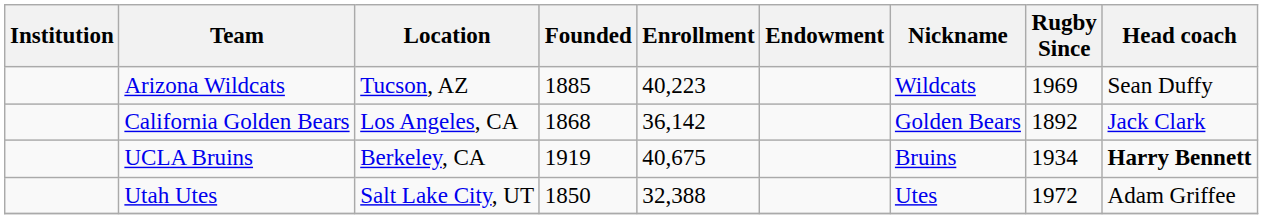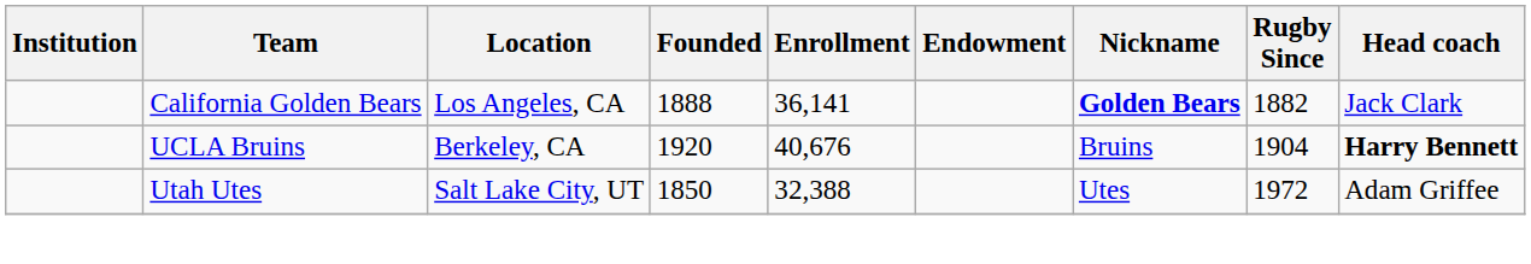 <table class="wikitable">
 <tr>
 <th>Institution</th>
 <th>Team</th>
 <th>Location</th>
 <th>Founded</th>
 <th>Enrollment</th>
 <th>Endowment</th>
 <th>Nickname</th>
 <th>Rugby <br> Since</th>
 <th>Head coach</th>
 </tr>
 <tr>
 <td></td>
-<td><a href='#'>Arizona Wildcats</a></td>
-<td><a href='#'>Tucson</a>, AZ</td>
-<td>1885</td>
-<td>40,223 </td>
-<td> </td>
-<td><a href='#'>Wildcats</a></td>
-<td>1969</td>
-<td>Sean Duffy</td>
-</tr>
-<tr>
-<td></td>
 <td><a href='#'>California Golden Bears</a></td>
 <td><a href='#'>Los Angeles</a>, CA</td>
-<td>1868</td>
-<td>36,142 </td>
+<td>1888</td>
+<td>36,141 </td>
 <td> </td>
-<td><a href='#'>Golden Bears</a></td>
-<td>1892</td>
+<td><strong><a href='#'>Golden Bears</a></strong></td>
+<td>1882</td>
 <td><a href='#'>Jack Clark</a></td>
 </tr>
 <tr>
 <td></td>
 <td><a href='#'>UCLA Bruins</a></td>
 <td><a href='#'>Berkeley</a>, CA</td>
-<td>1919</td>
-<td>40,675 </td>
+<td>1920</td>
+<td>40,676 </td>
 <td> </td>
 <td><a href='#'>Bruins</a></td>
-<td>1934</td>
+<td>1904</td>
 <td><strong>Harry Bennett</strong></td>
 </tr>
 <tr>
 <td></td>
 <td><a href='#'>Utah Utes</a></td>
 <td><a href='#'>Salt Lake City</a>, UT</td>
 <td>1850</td>
 <td>32,388 </td>
 <td> </td>
 <td><a href='#'>Utes</a></td>
 <td>1972</td>
 <td>Adam Griffee</td>
 </tr>
 <tr>
 </tr>
 </table>
